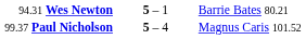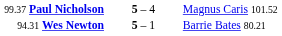 <table style="text-align:center">
 <tr>
 <th width=223></th>
 <th width=100></th>
 <th width=223></th>
 </tr>
 <tr>
+<td align=right><small><span>99.37</span></small> <strong><a href='#'>Paul Nicholson</a></strong> </td>
+<td><strong>5</strong> – 4</td>
+<td align=left> <a href='#'>Magnus Caris</a> <small><span>101.52</span></small></td>
+</tr>
+<tr>
 <td align=right><small><span>94.31</span></small> <strong><a href='#'>Wes Newton</a></strong> </td>
 <td><strong>5</strong> – 1</td>
 <td align=left> <a href='#'>Barrie Bates</a> <small><span>80.21</span></small></td>
 </tr>
-<tr>
-<td align=right><small><span>99.37</span></small> <strong><a href='#'>Paul Nicholson</a></strong> </td>
-<td><strong>5</strong> – 4</td>
-<td align=left> <a href='#'>Magnus Caris</a> <small><span>101.52</span></small></td>
-</tr>
 </table>
